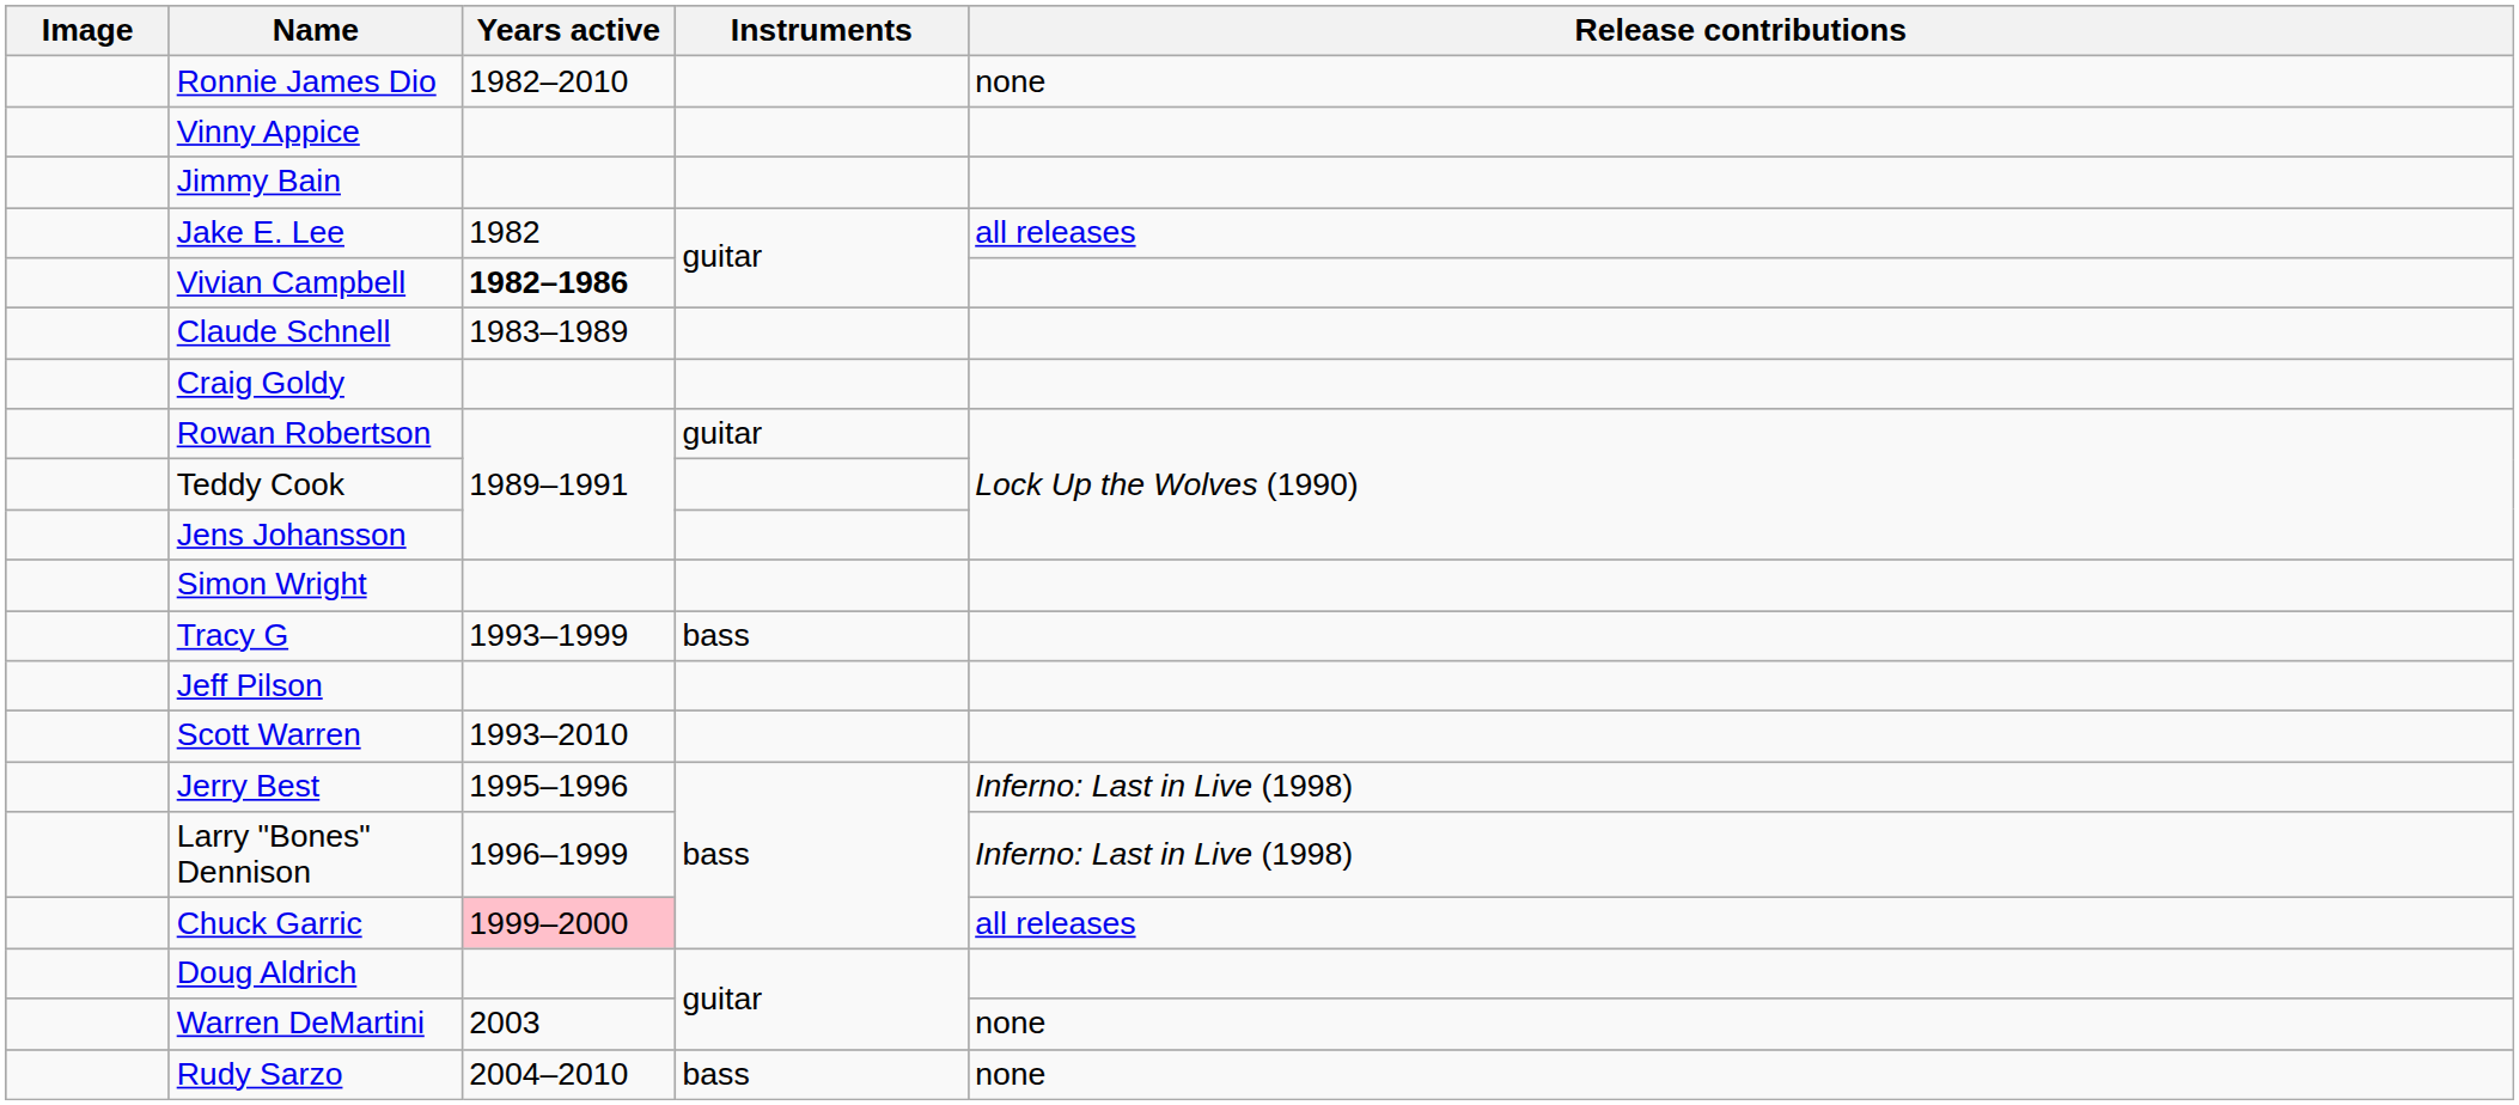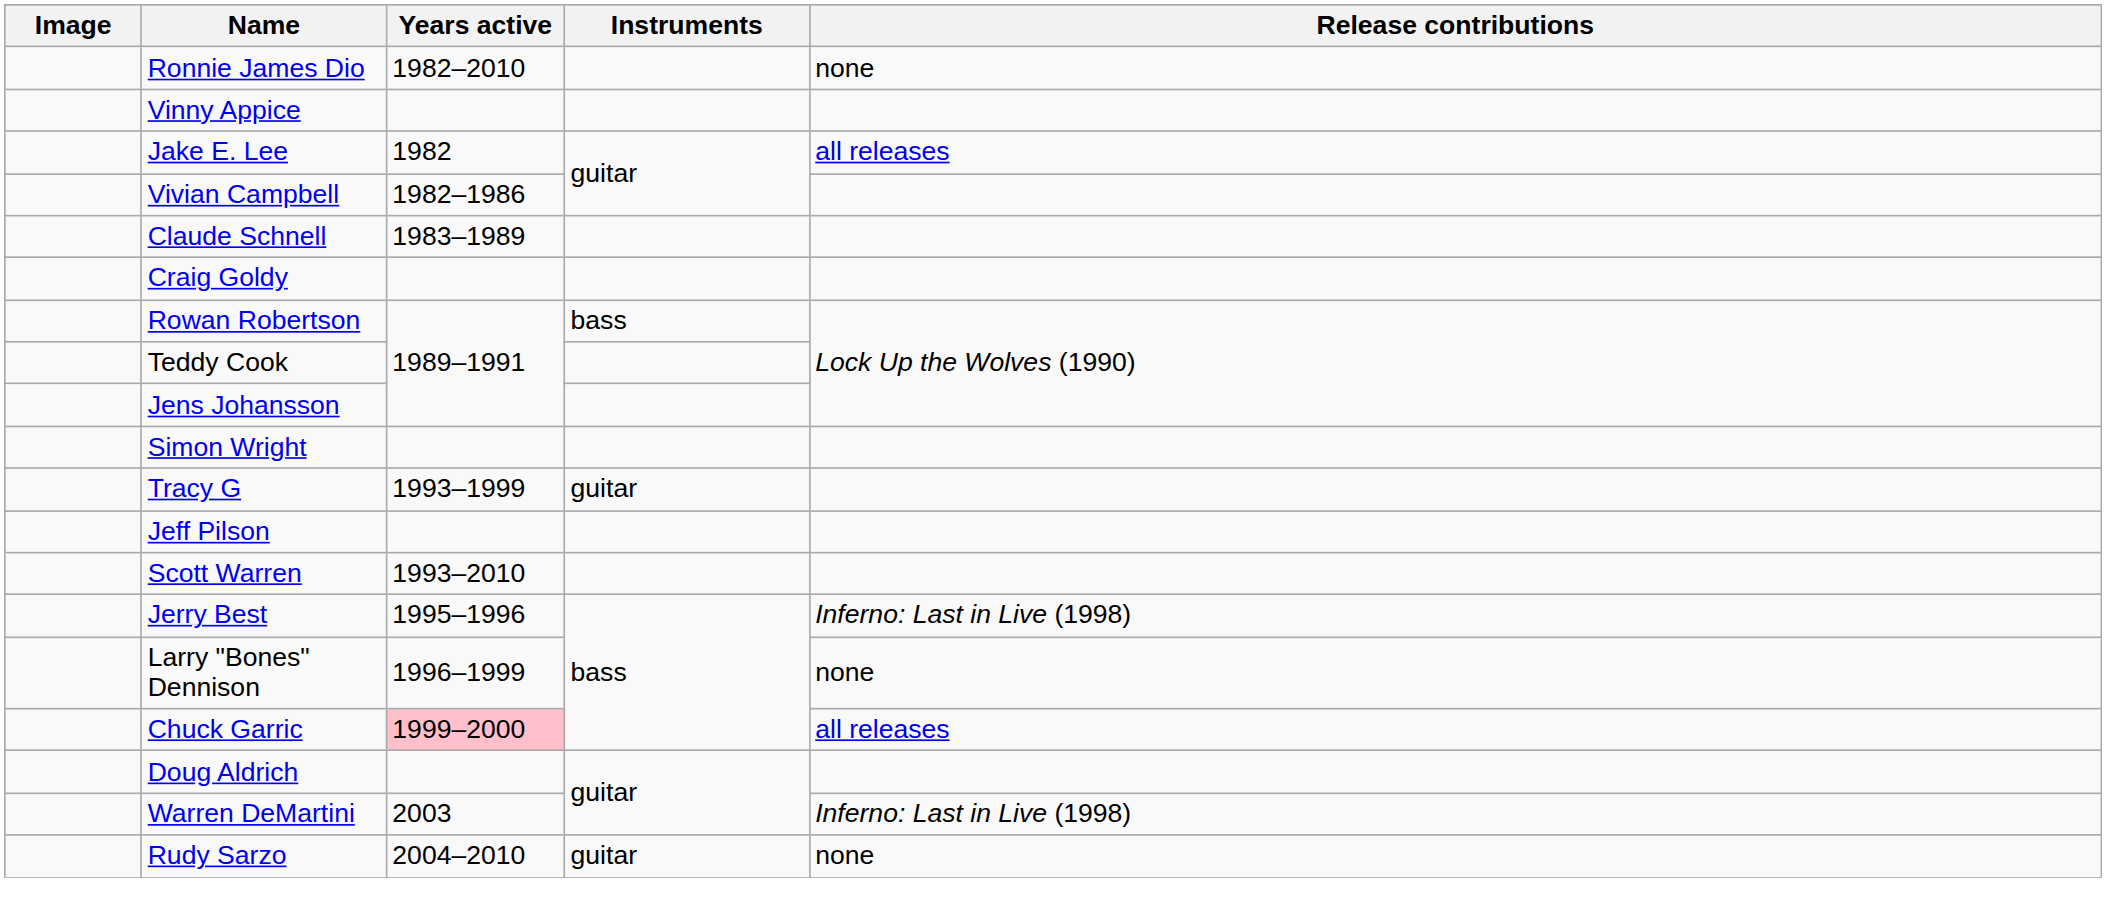 <table class="wikitable" border="1" width="100%">
 <tr>
 <th width="75">Image</th>
 <th width="140">Name</th>
 <th width="100">Years active</th>
 <th width="140">Instruments</th>
 <th>Release contributions</th>
 </tr>
 <tr>
 <td></td>
 <td><a href='#'>Ronnie James Dio</a> </td>
 <td>1982–2010<br></td>
 <td></td>
 <td>none</td>
 </tr>
 <tr>
 <td></td>
 <td><a href='#'>Vinny Appice</a></td>
 <td></td>
 <td></td>
 <td></td>
 </tr>
 <tr>
 <td></td>
-<td><a href='#'>Jimmy Bain</a></td>
-<td></td>
-<td></td>
-<td></td>
-</tr>
-<tr>
-<td></td>
 <td><a href='#'>Jake E. Lee</a></td>
 <td>1982</td>
 <td rowspan="2">guitar</td>
 <td><a href='#'>all releases</a></td>
 </tr>
 <tr>
 <td></td>
 <td><a href='#'>Vivian Campbell</a></td>
-<td><strong>1982–1986</strong></td>
+<td>1982–1986</td>
 <td></td>
 </tr>
 <tr>
 <td></td>
 <td><a href='#'>Claude Schnell</a></td>
 <td>1983–1989</td>
 <td></td>
 <td></td>
 </tr>
 <tr>
 <td></td>
 <td><a href='#'>Craig Goldy</a></td>
 <td></td>
 <td></td>
 <td></td>
 </tr>
 <tr>
 <td></td>
 <td><a href='#'>Rowan Robertson</a></td>
 <td rowspan="3">1989–1991</td>
-<td>guitar</td>
+<td>bass</td>
 <td rowspan="3"><em>Lock Up the Wolves</em> (1990)</td>
 </tr>
 <tr>
 <td></td>
 <td>Teddy Cook</td>
 <td></td>
 </tr>
 <tr>
 <td></td>
 <td><a href='#'>Jens Johansson</a></td>
 <td></td>
 </tr>
 <tr>
 <td></td>
 <td><a href='#'>Simon Wright</a></td>
 <td></td>
 <td></td>
 <td></td>
 </tr>
 <tr>
 <td></td>
 <td><a href='#'>Tracy G</a><br></td>
 <td>1993–1999</td>
-<td>bass</td>
+<td>guitar</td>
 <td></td>
 </tr>
 <tr>
 <td></td>
 <td><a href='#'>Jeff Pilson</a></td>
 <td></td>
 <td></td>
 <td></td>
 </tr>
 <tr>
 <td></td>
 <td><a href='#'>Scott Warren</a></td>
 <td>1993–2010</td>
 <td></td>
 <td></td>
 </tr>
 <tr>
 <td></td>
 <td><a href='#'>Jerry Best</a></td>
 <td>1995–1996</td>
 <td rowspan="3">bass</td>
 <td><em>Inferno: Last in Live</em> (1998)</td>
 </tr>
 <tr>
 <td></td>
 <td>Larry "Bones" Dennison</td>
 <td>1996–1999</td>
-<td><em>Inferno: Last in Live</em> (1998)</td>
+<td>none</td>
 </tr>
 <tr>
 <td></td>
 <td><a href='#'>Chuck Garric</a></td>
 <td style="background: pink;">1999–2000</td>
 <td><a href='#'>all releases</a></td>
 </tr>
 <tr>
 <td></td>
 <td><a href='#'>Doug Aldrich</a></td>
 <td></td>
 <td rowspan="2">guitar</td>
 <td></td>
 </tr>
 <tr>
 <td></td>
 <td><a href='#'>Warren DeMartini</a></td>
 <td>2003</td>
-<td>none</td>
+<td><em>Inferno: Last in Live</em> (1998)</td>
 </tr>
 <tr>
 <td></td>
 <td><a href='#'>Rudy Sarzo</a></td>
 <td>2004–2010</td>
-<td>bass</td>
+<td>guitar</td>
 <td>none</td>
 </tr>
 </table>
